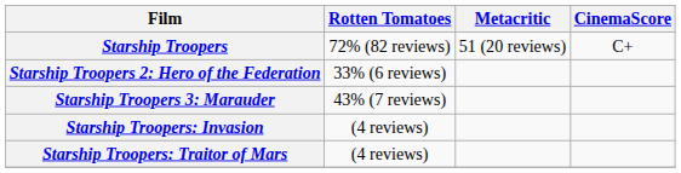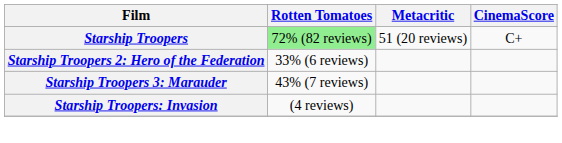 <table class="wikitable plainrowheaders" style="text-align:center;">
 <tr>
 <th>Film</th>
 <th><a href='#'>Rotten Tomatoes</a></th>
 <th><a href='#'>Metacritic</a></th>
 <th><a href='#'>CinemaScore</a></th>
 </tr>
 <tr>
 <th scope="row"><em><a href='#'>Starship Troopers</a></em></th>
-<td>72% (82 reviews)</td>
+<td style="background: lightgreen;">72% (82 reviews)</td>
 <td>51 (20 reviews)</td>
 <td>C+</td>
 </tr>
 <tr>
 <th scope="row"><em><a href='#'>Starship Troopers 2: Hero of the Federation</a></em></th>
 <td>33% (6 reviews)</td>
 <td></td>
 <td></td>
 </tr>
 <tr>
 <th scope="row"><em><a href='#'>Starship Troopers 3: Marauder</a></em></th>
 <td>43% (7 reviews)</td>
 <td></td>
 <td></td>
 </tr>
 <tr>
 <th scope="row"><em><a href='#'>Starship Troopers: Invasion</a></em></th>
 <td> (4 reviews)</td>
 <td></td>
 <td></td>
 </tr>
 <tr>
-<th scope="row"><em><a href='#'>Starship Troopers: Traitor of Mars</a></em></th>
-<td> (4 reviews)</td>
-<td></td>
-<td></td>
-</tr>
-<tr>
 </tr>
 </table>
